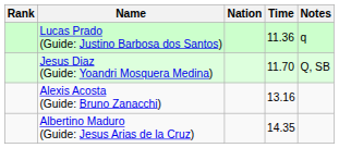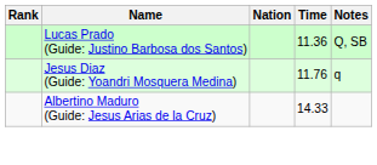 <table class="wikitable sortable">
 <tr>
 <th>Rank</th>
 <th>Name</th>
 <th>Nation</th>
 <th>Time</th>
 <th>Notes</th>
 </tr>
 <tr bgcolor=ccffcc>
 <td></td>
 <td><a href='#'>Lucas Prado</a><br>(Guide: <a href='#'>Justino Barbosa dos Santos</a>)</td>
 <td></td>
 <td>11.36</td>
-<td>q</td>
+<td>Q, SB</td>
 </tr>
 <tr bgcolor=ddffdd>
 <td></td>
 <td><a href='#'>Jesus Diaz</a><br>(Guide: <a href='#'>Yoandri Mosquera Medina</a>)</td>
 <td></td>
-<td>11.70</td>
-<td>Q, SB</td>
-</tr>
-<tr>
-<td></td>
-<td><a href='#'>Alexis Acosta</a><br>(Guide: <a href='#'>Bruno Zanacchi</a>)</td>
-<td></td>
-<td>13.16</td>
-<td></td>
+<td>11.76</td>
+<td>q</td>
 </tr>
 <tr>
 <td></td>
 <td><a href='#'>Albertino Maduro</a><br>(Guide: <a href='#'>Jesus Arias de la Cruz</a>)</td>
 <td></td>
-<td>14.35</td>
+<td>14.33</td>
 <td></td>
 </tr>
 </table>
